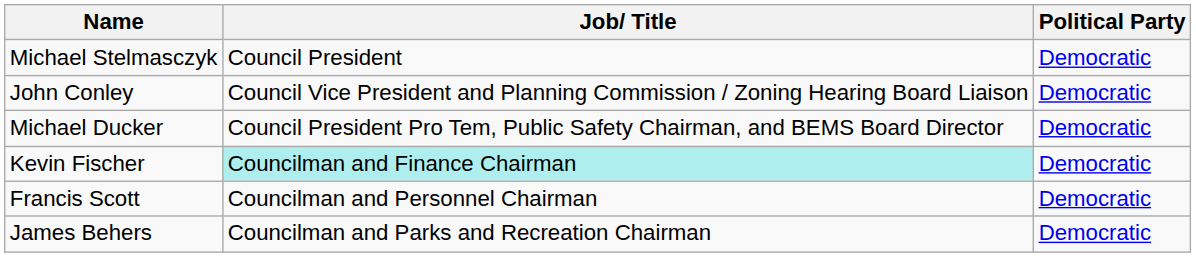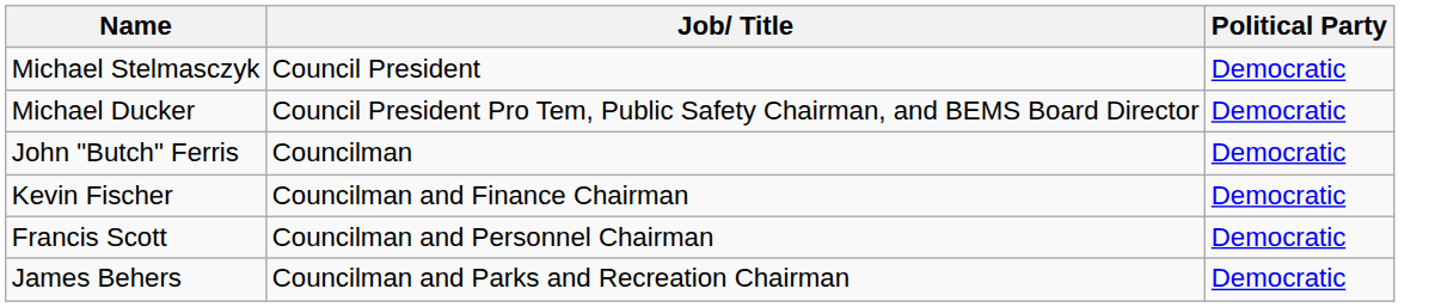 <table class="wikitable">
 <tr>
 <th>Name</th>
 <th>Job/ Title</th>
 <th>Political Party</th>
 </tr>
 <tr>
 <td>Michael Stelmasczyk</td>
 <td>Council President</td>
 <td><a href='#'>Democratic</a></td>
 </tr>
 <tr>
-<td>John Conley</td>
-<td>Council Vice President and Planning Commission / Zoning Hearing Board Liaison</td>
-<td><a href='#'>Democratic</a></td>
-</tr>
-<tr>
 <td>Michael Ducker</td>
 <td>Council President Pro Tem, Public Safety Chairman, and BEMS Board Director</td>
 <td><a href='#'>Democratic</a></td>
 </tr>
 <tr>
+<td>John "Butch" Ferris</td>
+<td>Councilman</td>
+<td><a href='#'>Democratic</a></td>
+</tr>
+<tr>
 <td>Kevin Fischer</td>
-<td style="background: paleturquoise;">Councilman and Finance Chairman</td>
+<td>Councilman and Finance Chairman</td>
 <td><a href='#'>Democratic</a></td>
 </tr>
 <tr>
 <td>Francis Scott</td>
 <td>Councilman and Personnel Chairman</td>
 <td><a href='#'>Democratic</a></td>
 </tr>
 <tr>
 <td>James Behers</td>
 <td>Councilman and Parks and Recreation Chairman</td>
 <td><a href='#'>Democratic</a></td>
 </tr>
 </table>
